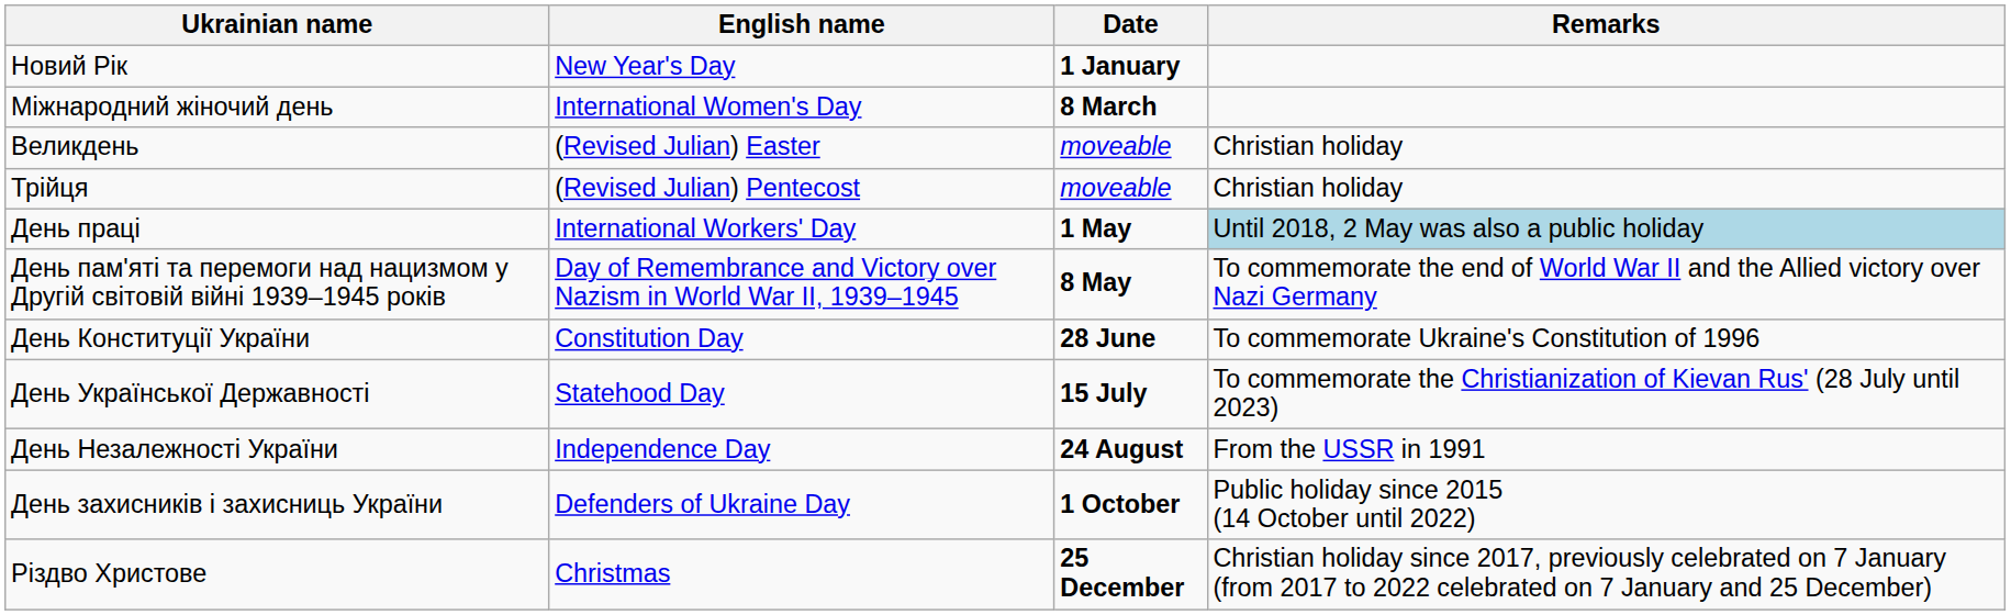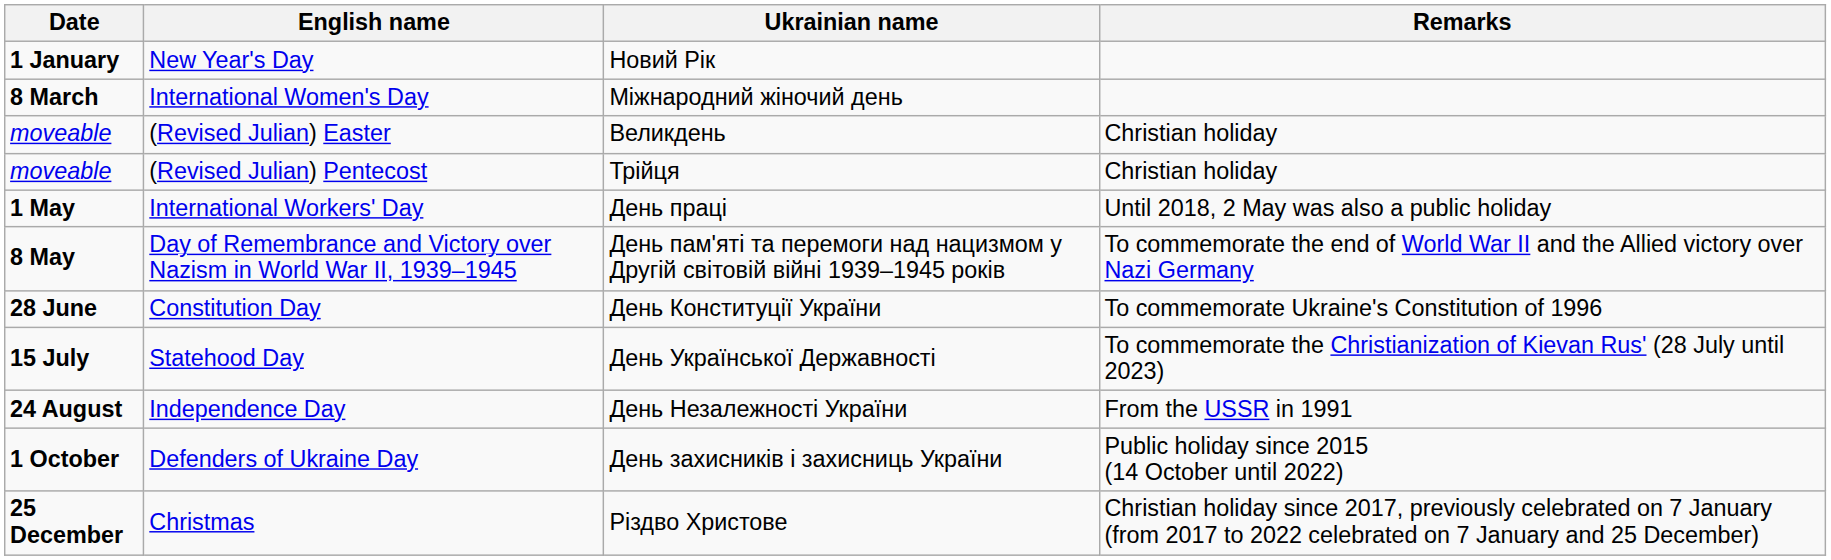 <table class="wikitable">
 <tr>
+<th>Date</th>
+<th>English name</th>
 <th>Ukrainian name</th>
-<th>English name</th>
-<th>Date</th>
 <th>Remarks</th>
 </tr>
 <tr>
+<td><strong>1 January</strong></td>
+<td><a href='#'>New Year's Day</a></td>
 <td>Новий Рік</td>
-<td><a href='#'>New Year's Day</a></td>
-<td><strong>1 January</strong></td>
 <td></td>
 </tr>
 <tr>
+<td><strong>8 March</strong></td>
+<td><a href='#'>International Women's Day</a></td>
 <td>Міжнародний жіночий день</td>
-<td><a href='#'>International Women's Day</a></td>
-<td><strong>8 March</strong></td>
 <td></td>
 </tr>
 <tr>
+<td><em><a href='#'>moveable</a></em></td>
+<td>(<a href='#'>Revised Julian</a>) <a href='#'>Easter</a></td>
 <td>Великдень</td>
-<td>(<a href='#'>Revised Julian</a>) <a href='#'>Easter</a></td>
-<td><em><a href='#'>moveable</a></em></td>
 <td>Christian holiday</td>
 </tr>
 <tr>
+<td><em><a href='#'>moveable</a></em></td>
+<td>(<a href='#'>Revised Julian</a>) <a href='#'>Pentecost</a></td>
 <td>Трійця</td>
-<td>(<a href='#'>Revised Julian</a>) <a href='#'>Pentecost</a></td>
-<td><em><a href='#'>moveable</a></em></td>
 <td>Christian holiday</td>
 </tr>
 <tr>
+<td><strong>1 May</strong></td>
+<td><a href='#'>International Workers' Day</a></td>
 <td>День праці</td>
-<td><a href='#'>International Workers' Day</a></td>
-<td><strong>1 May</strong></td>
-<td style="background: lightblue;">Until 2018, 2 May was also a public holiday</td>
+<td>Until 2018, 2 May was also a public holiday</td>
 </tr>
 <tr>
+<td><strong>8 May </strong></td>
+<td><a href='#'>Day of Remembrance and Victory over Nazism in World War II, 1939–1945</a></td>
 <td>День пам'яті та перемоги над нацизмом у Другій світовій війні 1939–1945 років</td>
-<td><a href='#'>Day of Remembrance and Victory over Nazism in World War II, 1939–1945</a></td>
-<td><strong>8 May </strong></td>
 <td>To commemorate the end of <a href='#'>World War II</a> and the Allied victory over <a href='#'>Nazi Germany</a></td>
 </tr>
 <tr>
+<td><strong>28 June</strong></td>
+<td><a href='#'>Constitution Day</a></td>
 <td>День Конституції України</td>
-<td><a href='#'>Constitution Day</a></td>
-<td><strong>28 June</strong></td>
 <td>To commemorate Ukraine's Constitution of 1996</td>
 </tr>
 <tr>
+<td><strong>15 July</strong></td>
+<td><a href='#'>Statehood Day</a></td>
 <td>День Української Державності</td>
-<td><a href='#'>Statehood Day</a></td>
-<td><strong>15 July</strong></td>
 <td>To commemorate the <a href='#'>Christianization of Kievan Rus'</a> (28 July until 2023)</td>
 </tr>
 <tr>
+<td><strong>24 August</strong></td>
+<td><a href='#'>Independence Day</a></td>
 <td>День Незалежності України</td>
-<td><a href='#'>Independence Day</a></td>
-<td><strong>24 August</strong></td>
 <td>From the <a href='#'>USSR</a> in 1991</td>
 </tr>
 <tr>
+<td><strong>1 October</strong></td>
+<td><a href='#'>Defenders of Ukraine Day</a></td>
 <td>День захисників і захисниць України</td>
-<td><a href='#'>Defenders of Ukraine Day</a></td>
-<td><strong>1 October</strong></td>
 <td>Public holiday since 2015 <br>(14 October until 2022)</td>
 </tr>
 <tr>
+<td><strong>25 December</strong></td>
+<td><a href='#'>Christmas</a></td>
 <td>Різдво Христове</td>
-<td><a href='#'>Christmas</a></td>
-<td><strong>25 December</strong></td>
 <td>Christian holiday since 2017, previously celebrated on 7 January (from 2017 to 2022 celebrated on 7 January and 25 December)</td>
 </tr>
 </table>
